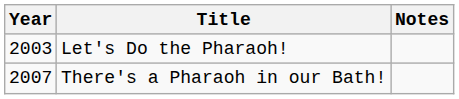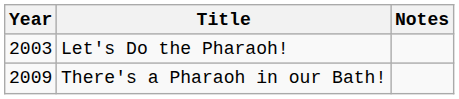 <table class="wikitable">
 <tr>
 <th>Year</th>
 <th>Title</th>
 <th>Notes</th>
 </tr>
 <tr>
 <td>2003</td>
 <td>Let's Do the Pharaoh!</td>
 <td></td>
 </tr>
 <tr>
-<td>2007</td>
+<td>2009</td>
 <td>There's a Pharaoh in our Bath!</td>
 <td></td>
 </tr>
 </table>
